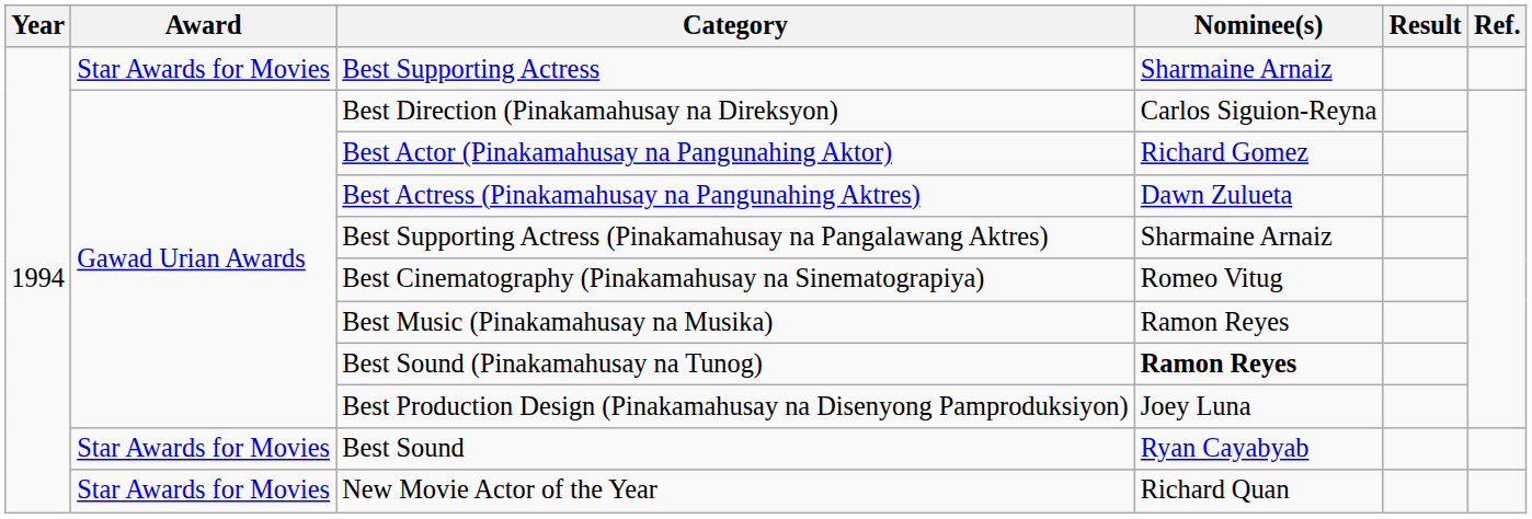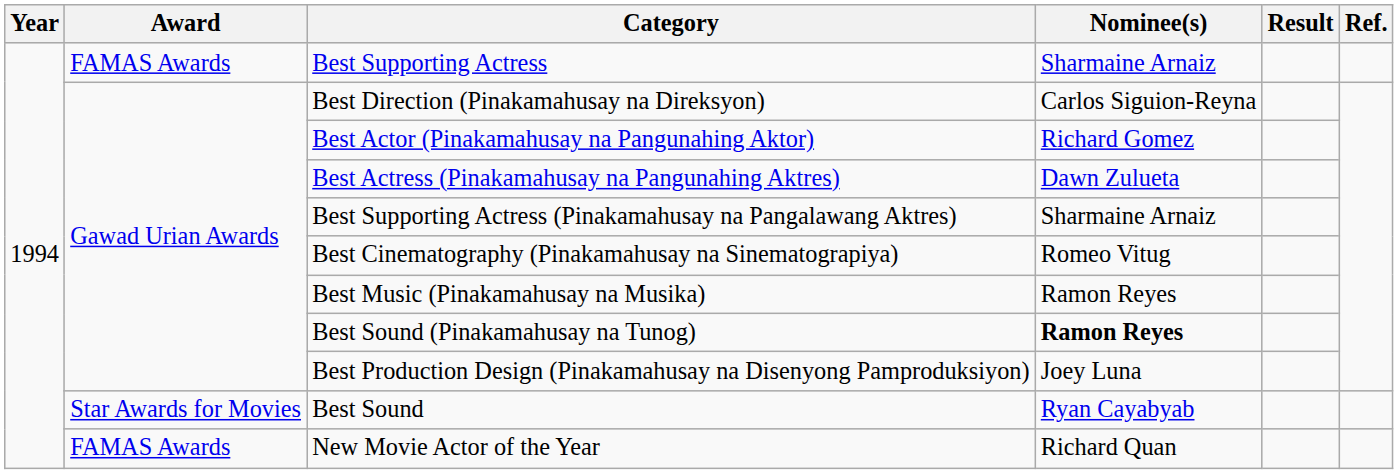 <table class="wikitable">
 <tr>
 <th>Year</th>
 <th>Award</th>
 <th>Category</th>
 <th>Nominee(s)</th>
 <th>Result</th>
 <th>Ref.</th>
 </tr>
 <tr>
 <td rowspan="11">1994</td>
-<td><a href='#'>Star Awards for Movies</a></td>
+<td><a href='#'>FAMAS Awards</a></td>
 <td><a href='#'>Best Supporting Actress</a></td>
 <td><a href='#'>Sharmaine Arnaiz</a></td>
 <td></td>
 <td></td>
 </tr>
 <tr>
 <td rowspan="8"><a href='#'>Gawad Urian Awards</a></td>
 <td>Best Direction (Pinakamahusay na Direksyon)</td>
 <td>Carlos Siguion-Reyna</td>
 <td></td>
 <td rowspan="8"></td>
 </tr>
 <tr>
 <td><a href='#'>Best Actor (Pinakamahusay na Pangunahing Aktor)</a></td>
 <td><a href='#'>Richard Gomez</a></td>
 <td></td>
 </tr>
 <tr>
 <td><a href='#'>Best Actress (Pinakamahusay na Pangunahing Aktres)</a></td>
 <td><a href='#'>Dawn Zulueta</a></td>
 <td></td>
 </tr>
 <tr>
 <td>Best Supporting Actress (Pinakamahusay na Pangalawang Aktres)</td>
 <td>Sharmaine Arnaiz</td>
 <td></td>
 </tr>
 <tr>
 <td>Best Cinematography (Pinakamahusay na Sinematograpiya)</td>
 <td>Romeo Vitug</td>
 <td></td>
 </tr>
 <tr>
 <td>Best Music (Pinakamahusay na Musika)</td>
 <td>Ramon Reyes</td>
 <td></td>
 </tr>
 <tr>
 <td>Best Sound (Pinakamahusay na Tunog)</td>
 <td><strong>Ramon Reyes</strong></td>
 <td></td>
 </tr>
 <tr>
 <td>Best Production Design (Pinakamahusay na Disenyong Pamproduksiyon)</td>
 <td>Joey Luna</td>
 <td></td>
 </tr>
 <tr>
 <td><a href='#'>Star Awards for Movies</a></td>
 <td>Best Sound</td>
 <td><a href='#'>Ryan Cayabyab</a></td>
 <td></td>
 <td></td>
 </tr>
 <tr>
-<td><a href='#'>Star Awards for Movies</a></td>
+<td><a href='#'>FAMAS Awards</a></td>
 <td>New Movie Actor of the Year</td>
 <td>Richard Quan</td>
 <td></td>
 <td></td>
 </tr>
 </table>
